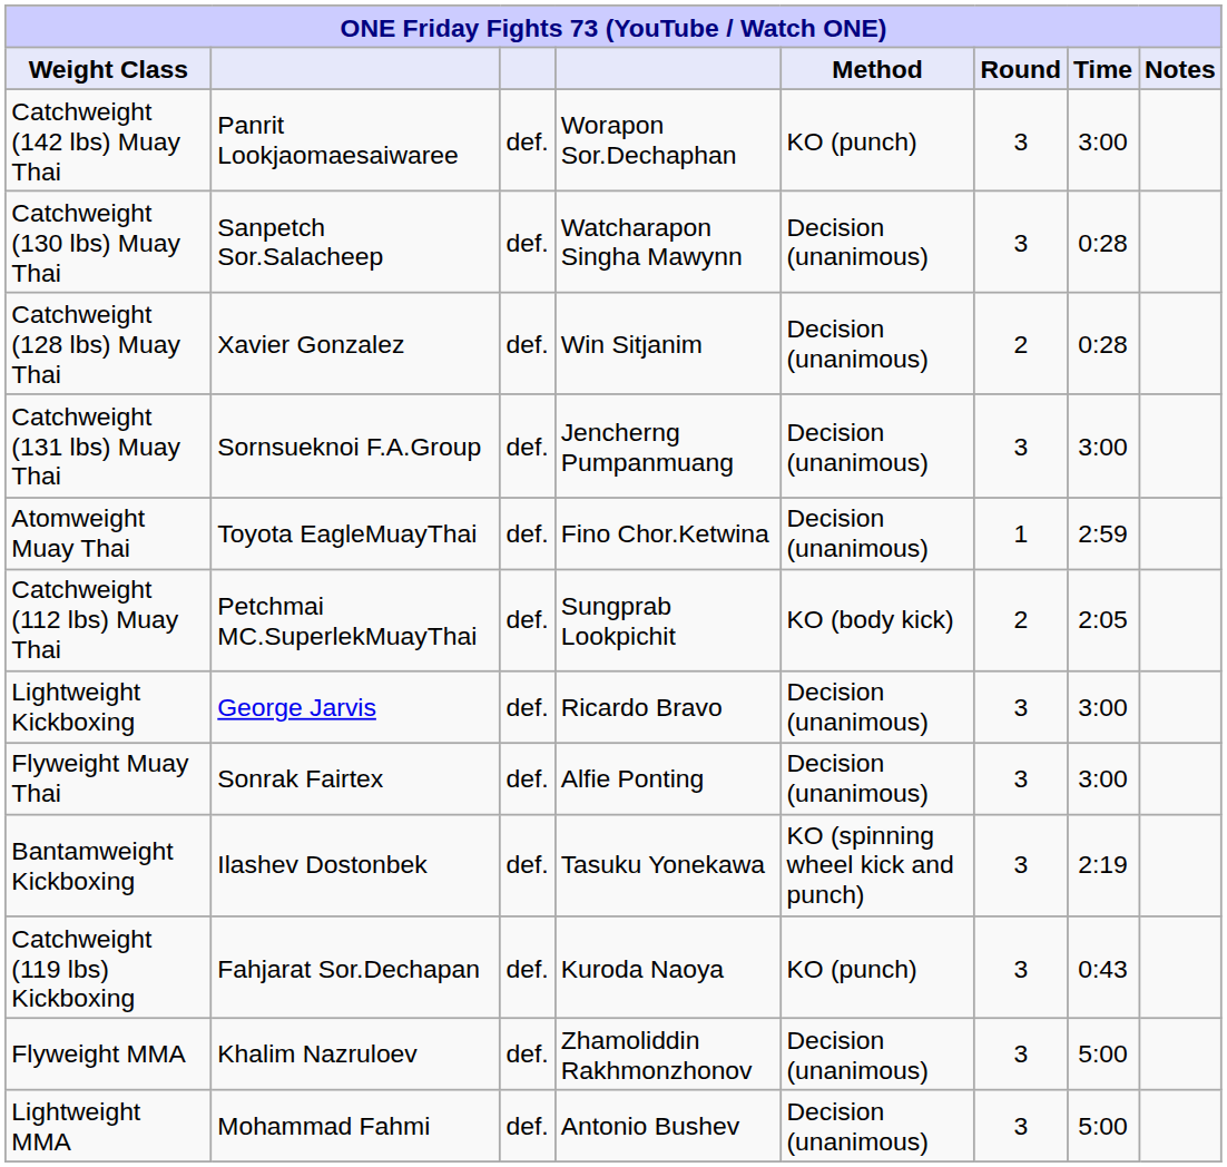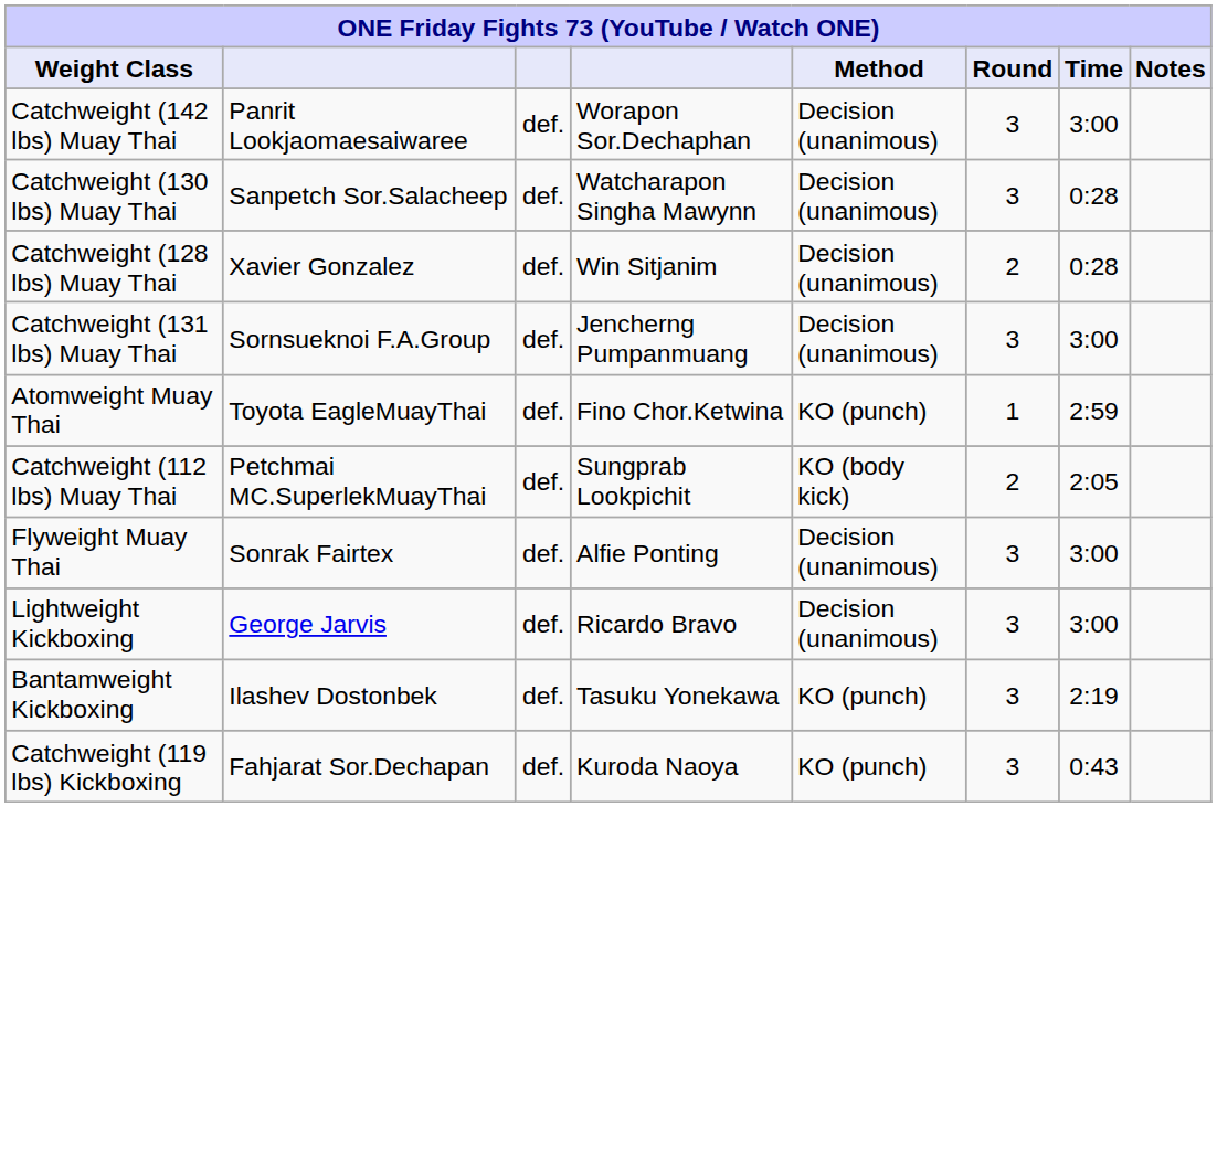 <table class="wikitable" style="font-size: 80%;">
 <tr>
 <th colspan="8" style="background-color: #ccf; color: #000080; text-align: center;"><strong>ONE Friday Fights 73 (YouTube / Watch ONE)</strong></th>
 </tr>
 <tr>
 <th colspan="1" style="background-color: #E6E8FA; color: #000000; text-align: center;">Weight Class</th>
 <th colspan="1" style="background-color: #E6E8FA; color: #000000; text-align: center;"></th>
 <th colspan="1" style="background-color: #E6E8FA; color: #000000; text-align: center;"></th>
 <th colspan="1" style="background-color: #E6E8FA; color: #000000; text-align: center;"></th>
 <th colspan="1" style="background-color: #E6E8FA; color: #000000; text-align: center;">Method</th>
 <th colspan="1" style="background-color: #E6E8FA; color: #000000; text-align: center;">Round</th>
 <th colspan="1" style="background-color: #E6E8FA; color: #000000; text-align: center;">Time</th>
 <th colspan="1" style="background-color: #E6E8FA; color: #000000; text-align: center;">Notes</th>
 </tr>
 <tr>
 <td>Catchweight (142 lbs) Muay Thai</td>
 <td> Panrit Lookjaomaesaiwaree</td>
 <td>def.</td>
 <td> Worapon Sor.Dechaphan</td>
-<td>KO (punch)</td>
+<td>Decision (unanimous)</td>
 <td align=center>3</td>
 <td align=center>3:00</td>
 <td></td>
 </tr>
 <tr>
 <td>Catchweight (130 lbs) Muay Thai</td>
 <td> Sanpetch Sor.Salacheep</td>
 <td>def.</td>
 <td> Watcharapon Singha Mawynn</td>
 <td>Decision (unanimous)</td>
 <td align=center>3</td>
 <td align=center>0:28</td>
 <td></td>
 </tr>
 <tr>
 <td>Catchweight (128 lbs) Muay Thai</td>
 <td> Xavier Gonzalez</td>
 <td>def.</td>
 <td> Win Sitjanim</td>
 <td>Decision (unanimous)</td>
 <td align=center>2</td>
 <td align=center>0:28</td>
 <td></td>
 </tr>
 <tr>
 <td>Catchweight (131 lbs) Muay Thai</td>
 <td> Sornsueknoi F.A.Group</td>
 <td>def.</td>
 <td> Jencherng Pumpanmuang</td>
 <td>Decision (unanimous)</td>
 <td align=center>3</td>
 <td align=center>3:00</td>
 <td></td>
 </tr>
 <tr>
 <td>Atomweight Muay Thai</td>
 <td> Toyota EagleMuayThai</td>
 <td>def.</td>
 <td> Fino Chor.Ketwina</td>
-<td>Decision (unanimous)</td>
+<td>KO (punch)</td>
 <td align=center>1</td>
 <td align=center>2:59</td>
 <td></td>
 </tr>
 <tr>
 <td>Catchweight (112 lbs) Muay Thai</td>
 <td> Petchmai MC.SuperlekMuayThai</td>
 <td>def.</td>
 <td> Sungprab Lookpichit</td>
 <td>KO (body kick)</td>
 <td align=center>2</td>
 <td align=center>2:05</td>
 <td></td>
 </tr>
 <tr>
+<td>Flyweight Muay Thai</td>
+<td> Sonrak Fairtex</td>
+<td>def.</td>
+<td> Alfie Ponting</td>
+<td>Decision (unanimous)</td>
+<td align=center>3</td>
+<td align=center>3:00</td>
+<td></td>
+</tr>
+<tr>
 <td>Lightweight Kickboxing</td>
 <td> <a href='#'>George Jarvis</a></td>
 <td>def.</td>
 <td> Ricardo Bravo</td>
 <td>Decision (unanimous)</td>
 <td align=center>3</td>
 <td align=center>3:00</td>
 <td></td>
 </tr>
 <tr>
-<td>Flyweight Muay Thai</td>
-<td> Sonrak Fairtex</td>
-<td>def.</td>
-<td> Alfie Ponting</td>
-<td>Decision (unanimous)</td>
-<td align=center>3</td>
-<td align=center>3:00</td>
-<td></td>
-</tr>
-<tr>
 <td>Bantamweight Kickboxing</td>
 <td> Ilashev Dostonbek</td>
 <td>def.</td>
 <td> Tasuku Yonekawa</td>
-<td>KO (spinning wheel kick and punch)</td>
+<td>KO (punch)</td>
 <td align=center>3</td>
 <td align=center>2:19</td>
 <td></td>
 </tr>
 <tr>
 <td>Catchweight (119 lbs) Kickboxing</td>
 <td> Fahjarat Sor.Dechapan</td>
 <td>def.</td>
 <td> Kuroda Naoya</td>
 <td>KO (punch)</td>
 <td align=center>3</td>
 <td align=center>0:43</td>
 <td></td>
 </tr>
-<tr>
-<td>Flyweight MMA</td>
-<td> Khalim Nazruloev</td>
-<td>def.</td>
-<td> Zhamoliddin Rakhmonzhonov</td>
-<td>Decision (unanimous)</td>
-<td align=center>3</td>
-<td align=center>5:00</td>
-<td></td>
-</tr>
-<tr>
-<td>Lightweight MMA</td>
-<td> Mohammad Fahmi</td>
-<td>def.</td>
-<td> Antonio Bushev</td>
-<td>Decision (unanimous)</td>
-<td align=center>3</td>
-<td align=center>5:00</td>
-<td></td>
-</tr>
 </table>
